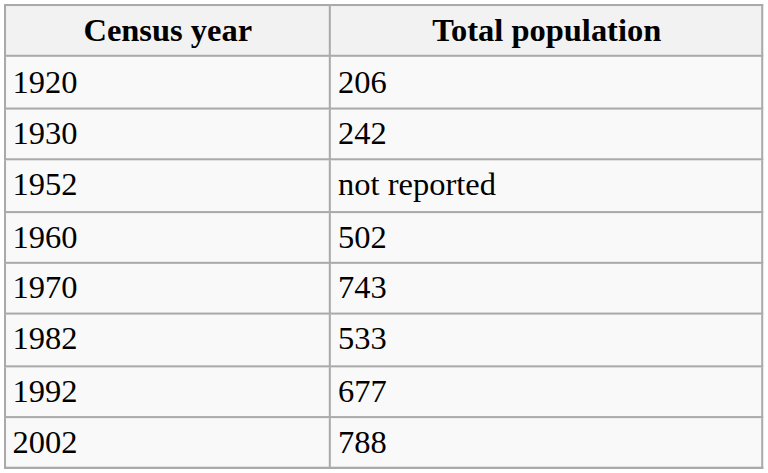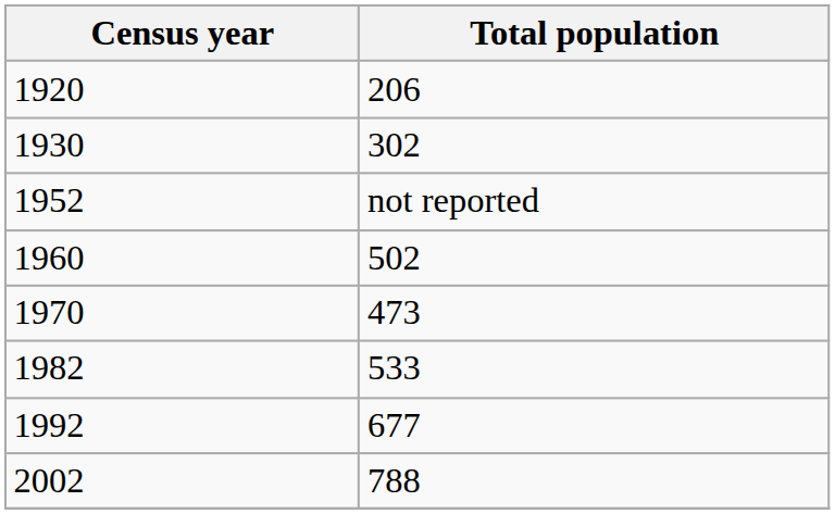 <table class="wikitable" border="1" align="center" width=60%>
 <tr bgcolor="#ececec">
 <th>Census year</th>
 <th>Total population</th>
 </tr>
 <tr>
 <td>1920</td>
 <td>206</td>
 </tr>
 <tr>
 <td>1930</td>
-<td>242</td>
+<td>302</td>
 </tr>
 <tr>
 <td>1952</td>
 <td>not reported</td>
 </tr>
 <tr>
 <td>1960</td>
 <td>502</td>
 </tr>
 <tr>
 <td>1970</td>
-<td>743</td>
+<td>473</td>
 </tr>
 <tr>
 <td>1982</td>
 <td>533</td>
 </tr>
 <tr>
 <td>1992</td>
 <td>677</td>
 </tr>
 <tr>
 <td>2002</td>
 <td>788</td>
 </tr>
 <tr>
 </tr>
 </table>
